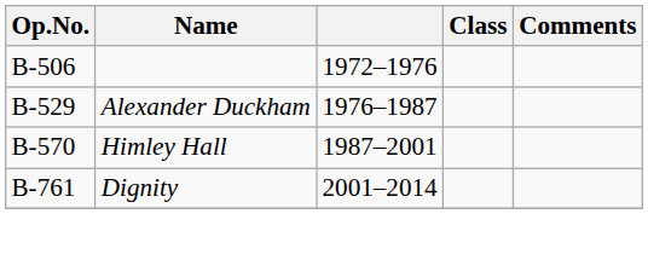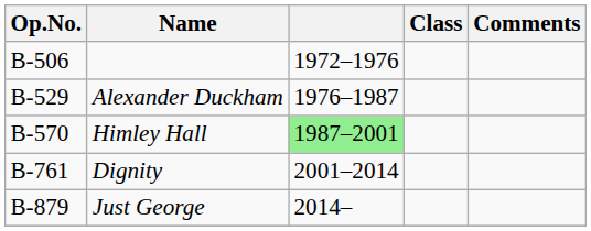 <table class="wikitable">
 <tr>
 <th>Op.No.</th>
 <th>Name</th>
 <th></th>
 <th>Class</th>
 <th>Comments</th>
 </tr>
 <tr>
 <td>B-506</td>
 <td></td>
 <td>1972–1976</td>
 <td></td>
 <td></td>
 </tr>
 <tr>
 <td>B-529</td>
 <td><em>Alexander Duckham</em></td>
 <td>1976–1987</td>
 <td></td>
 <td></td>
 </tr>
 <tr>
 <td>B-570</td>
 <td><em>Himley Hall</em></td>
-<td>1987–2001</td>
+<td style="background: lightgreen;">1987–2001</td>
 <td></td>
 <td></td>
 </tr>
 <tr>
 <td>B-761</td>
 <td><em>Dignity</em></td>
 <td>2001–2014</td>
 <td></td>
 <td></td>
 </tr>
 <tr>
+<td>B-879</td>
+<td><em>Just George</em></td>
+<td>2014–</td>
+<td></td>
+<td></td>
+</tr>
+<tr>
 </tr>
 </table>
